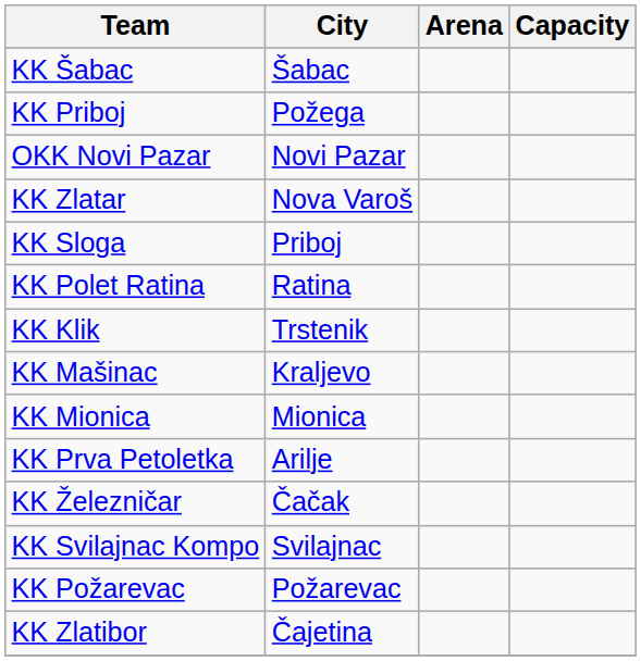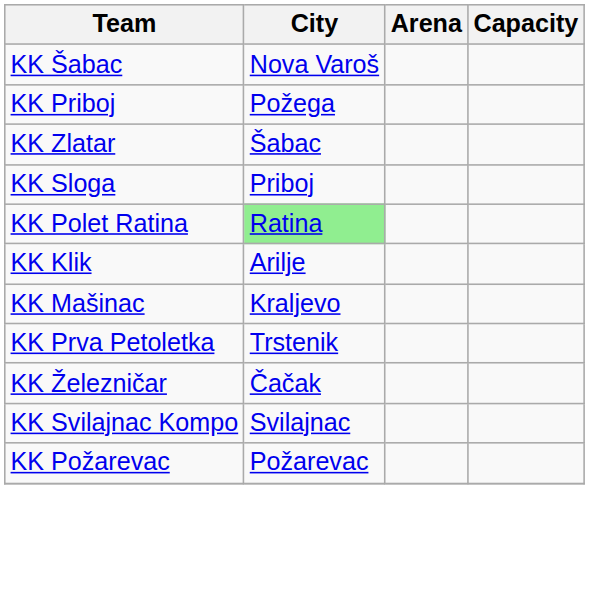 <table class="wikitable sortable">
 <tr>
 <th>Team</th>
 <th>City</th>
 <th>Arena</th>
 <th>Capacity</th>
 </tr>
 <tr>
 <td><a href='#'>KK Šabac</a></td>
-<td><a href='#'>Šabac</a></td>
+<td><a href='#'>Nova Varoš</a></td>
 <td></td>
 <td></td>
 </tr>
 <tr>
 <td><a href='#'>KK Priboj</a></td>
 <td><a href='#'>Požega</a></td>
 <td></td>
 <td></td>
 </tr>
 <tr>
-<td><a href='#'>OKK Novi Pazar</a></td>
-<td><a href='#'>Novi Pazar</a></td>
-<td></td>
-<td></td>
-</tr>
-<tr>
 <td><a href='#'>KK Zlatar</a></td>
-<td><a href='#'>Nova Varoš</a></td>
+<td><a href='#'>Šabac</a></td>
 <td></td>
 <td></td>
 </tr>
 <tr>
 <td><a href='#'>KK Sloga</a></td>
 <td><a href='#'>Priboj</a></td>
 <td></td>
 <td></td>
 </tr>
 <tr>
 <td><a href='#'>KK Polet Ratina</a></td>
-<td><a href='#'>Ratina</a></td>
+<td style="background: lightgreen;"><a href='#'>Ratina</a></td>
 <td></td>
 <td></td>
 </tr>
 <tr>
 <td><a href='#'>KK Klik</a></td>
-<td><a href='#'>Trstenik</a></td>
+<td><a href='#'>Arilje</a></td>
 <td></td>
 <td></td>
 </tr>
 <tr>
 <td><a href='#'>KK Mašinac</a></td>
 <td><a href='#'>Kraljevo</a></td>
 <td></td>
 <td></td>
 </tr>
 <tr>
-<td><a href='#'>KK Mionica</a></td>
-<td><a href='#'>Mionica</a></td>
-<td></td>
-<td></td>
-</tr>
-<tr>
 <td><a href='#'>KK Prva Petoletka</a></td>
-<td><a href='#'>Arilje</a></td>
+<td><a href='#'>Trstenik</a></td>
 <td></td>
 <td></td>
 </tr>
 <tr>
 <td><a href='#'>KK Železničar</a></td>
 <td><a href='#'>Čačak</a></td>
 <td></td>
 <td></td>
 </tr>
 <tr>
 <td><a href='#'>KK Svilajnac Kompo</a></td>
 <td><a href='#'>Svilajnac</a></td>
 <td></td>
 <td></td>
 </tr>
 <tr>
 <td><a href='#'>KK Požarevac</a></td>
 <td><a href='#'>Požarevac</a></td>
 <td></td>
 <td></td>
 </tr>
 <tr>
-<td><a href='#'>KK Zlatibor</a></td>
-<td><a href='#'>Čajetina</a></td>
-<td></td>
-<td></td>
-</tr>
-<tr>
 </tr>
 </table>
